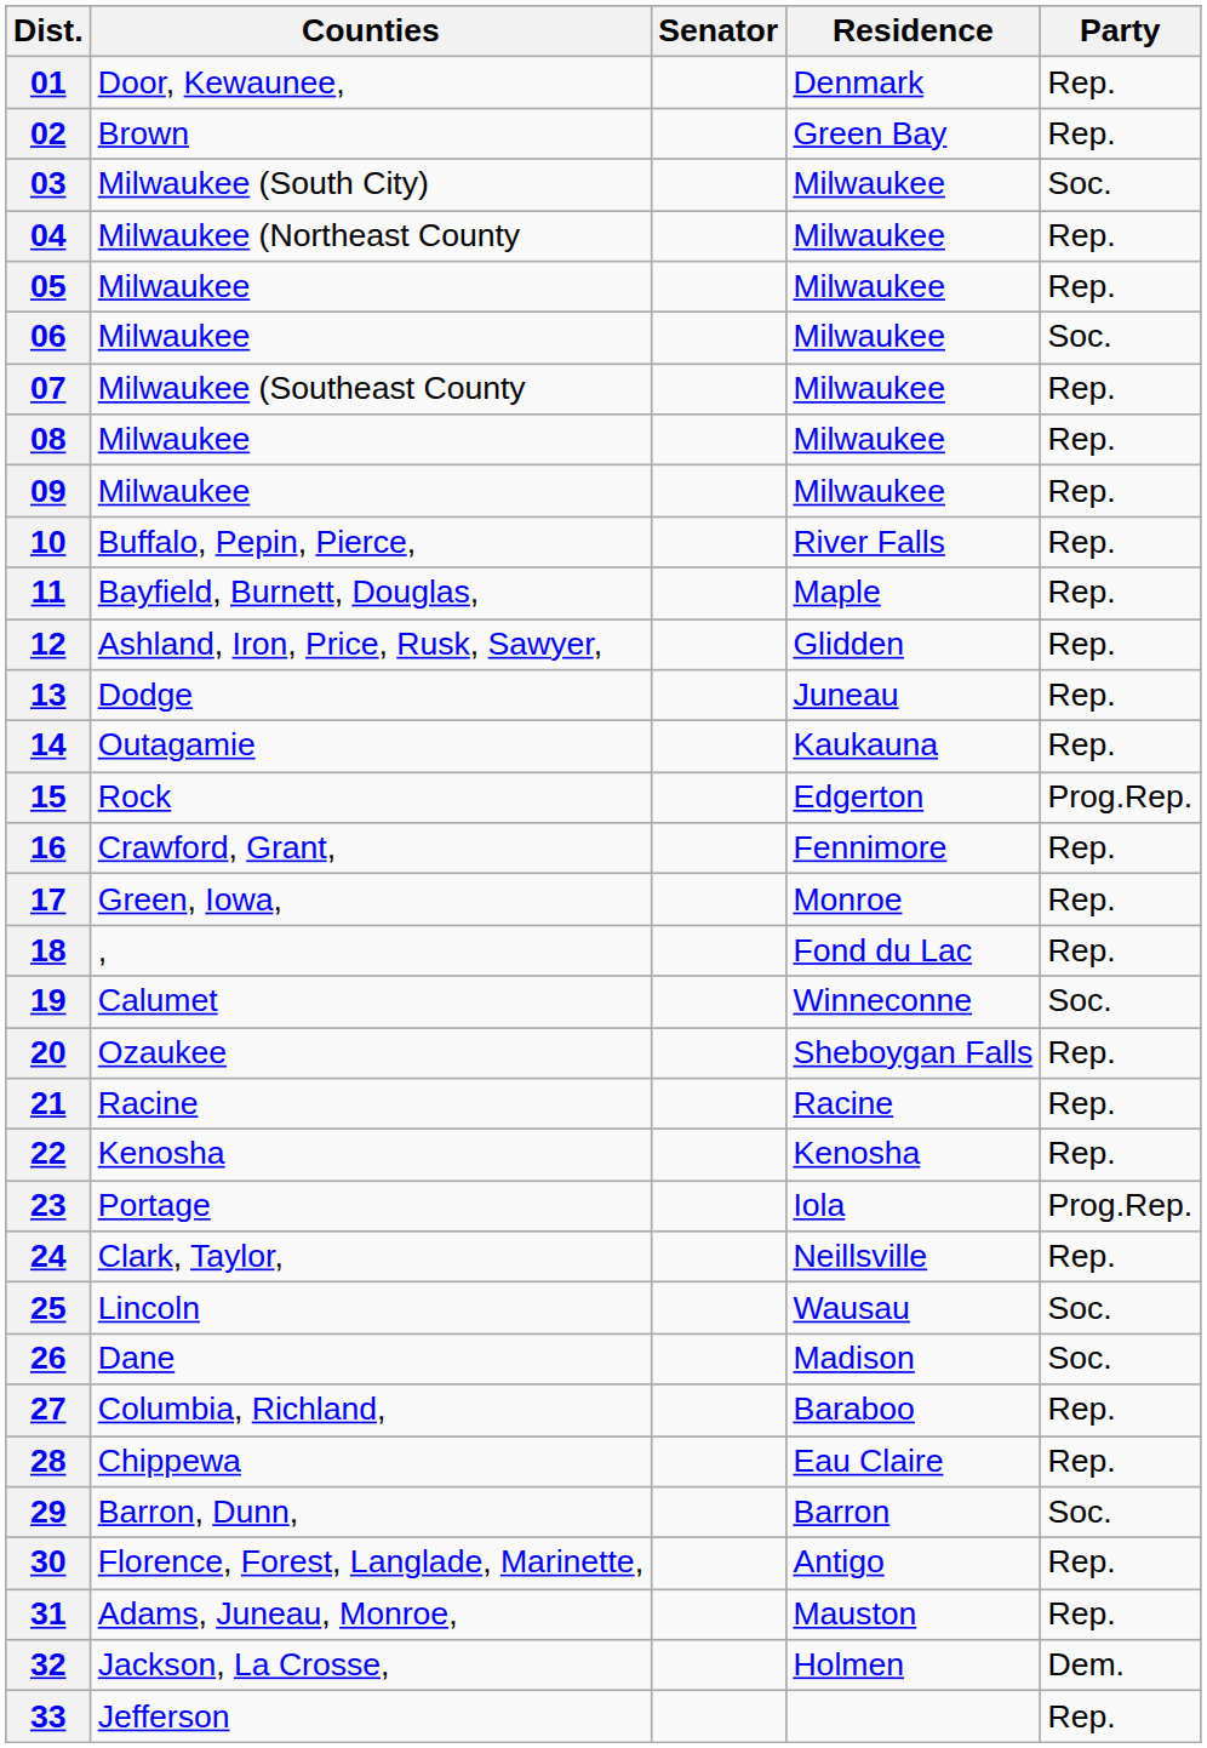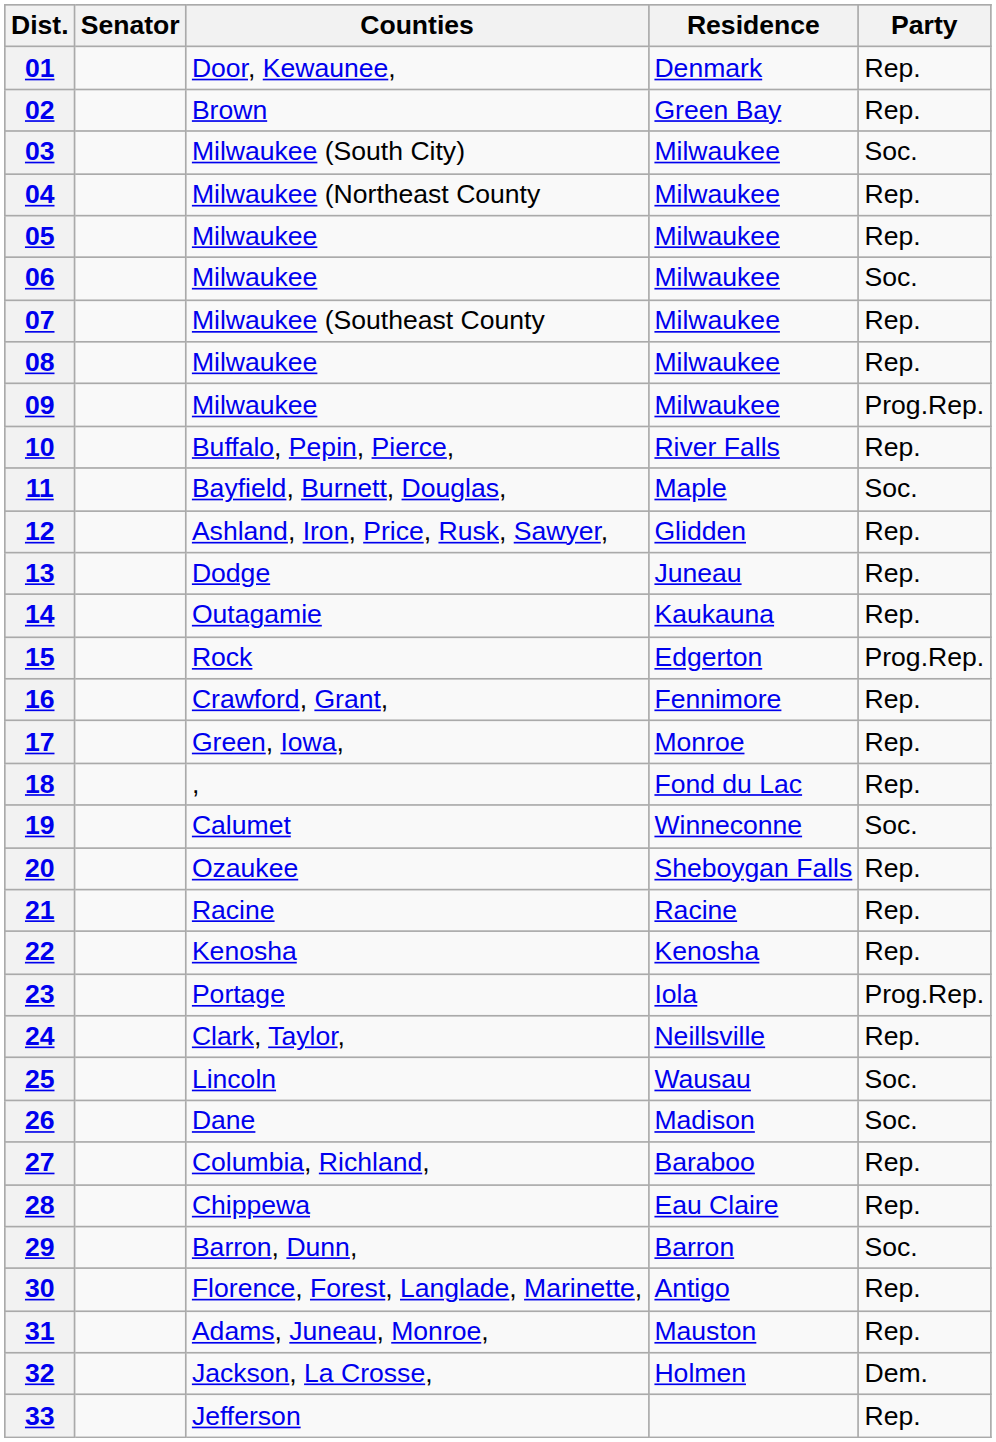 <table class="wikitable sortable">
 <tr>
 <th>Dist.</th>
+<th>Senator</th>
 <th>Counties</th>
-<th>Senator</th>
 <th>Residence</th>
 <th>Party</th>
 </tr>
 <tr>
 <th><a href='#'>01</a></th>
+<td></td>
 <td><a href='#'>Door</a>, <a href='#'>Kewaunee</a>, </td>
-<td></td>
 <td><a href='#'>Denmark</a></td>
 <td>Rep.</td>
 </tr>
 <tr>
 <th><a href='#'>02</a></th>
+<td></td>
 <td><a href='#'>Brown</a> </td>
-<td></td>
 <td><a href='#'>Green Bay</a></td>
 <td>Rep.</td>
 </tr>
 <tr>
 <th><a href='#'>03</a></th>
+<td></td>
 <td><a href='#'>Milwaukee</a> (South City)</td>
-<td></td>
 <td><a href='#'>Milwaukee</a></td>
 <td>Soc.</td>
 </tr>
 <tr>
 <th><a href='#'>04</a></th>
+<td></td>
 <td><a href='#'>Milwaukee</a> (Northeast County </td>
-<td></td>
 <td><a href='#'>Milwaukee</a></td>
 <td>Rep.</td>
 </tr>
 <tr>
 <th><a href='#'>05</a></th>
+<td></td>
 <td><a href='#'>Milwaukee</a> </td>
-<td></td>
 <td><a href='#'>Milwaukee</a></td>
 <td>Rep.</td>
 </tr>
 <tr>
 <th><a href='#'>06</a></th>
+<td></td>
 <td><a href='#'>Milwaukee</a> </td>
-<td></td>
 <td><a href='#'>Milwaukee</a></td>
 <td>Soc.</td>
 </tr>
 <tr>
 <th><a href='#'>07</a></th>
+<td></td>
 <td><a href='#'>Milwaukee</a> (Southeast County </td>
-<td></td>
 <td><a href='#'>Milwaukee</a></td>
 <td>Rep.</td>
 </tr>
 <tr>
 <th><a href='#'>08</a></th>
+<td></td>
 <td><a href='#'>Milwaukee</a> </td>
-<td></td>
 <td><a href='#'>Milwaukee</a></td>
 <td>Rep.</td>
 </tr>
 <tr>
 <th><a href='#'>09</a></th>
+<td></td>
 <td><a href='#'>Milwaukee</a> </td>
-<td></td>
 <td><a href='#'>Milwaukee</a></td>
-<td>Rep.</td>
+<td>Prog.Rep.</td>
 </tr>
 <tr>
 <th><a href='#'>10</a></th>
+<td></td>
 <td><a href='#'>Buffalo</a>, <a href='#'>Pepin</a>, <a href='#'>Pierce</a>, </td>
-<td></td>
 <td><a href='#'>River Falls</a></td>
 <td>Rep.</td>
 </tr>
 <tr>
 <th><a href='#'>11</a></th>
+<td></td>
 <td><a href='#'>Bayfield</a>, <a href='#'>Burnett</a>, <a href='#'>Douglas</a>, </td>
-<td></td>
 <td><a href='#'>Maple</a></td>
-<td>Rep.</td>
+<td>Soc.</td>
 </tr>
 <tr>
 <th><a href='#'>12</a></th>
+<td></td>
 <td><a href='#'>Ashland</a>, <a href='#'>Iron</a>, <a href='#'>Price</a>, <a href='#'>Rusk</a>, <a href='#'>Sawyer</a>, </td>
-<td></td>
 <td><a href='#'>Glidden</a></td>
 <td>Rep.</td>
 </tr>
 <tr>
 <th><a href='#'>13</a></th>
+<td></td>
 <td><a href='#'>Dodge</a> </td>
-<td></td>
 <td><a href='#'>Juneau</a></td>
 <td>Rep.</td>
 </tr>
 <tr>
 <th><a href='#'>14</a></th>
+<td></td>
 <td><a href='#'>Outagamie</a> </td>
-<td></td>
 <td><a href='#'>Kaukauna</a></td>
 <td>Rep.</td>
 </tr>
 <tr>
 <th><a href='#'>15</a></th>
+<td></td>
 <td><a href='#'>Rock</a></td>
-<td></td>
 <td><a href='#'>Edgerton</a></td>
 <td>Prog.Rep.</td>
 </tr>
 <tr>
 <th><a href='#'>16</a></th>
+<td></td>
 <td><a href='#'>Crawford</a>, <a href='#'>Grant</a>, </td>
-<td></td>
 <td><a href='#'>Fennimore</a></td>
 <td>Rep.</td>
 </tr>
 <tr>
 <th><a href='#'>17</a></th>
+<td></td>
 <td><a href='#'>Green</a>, <a href='#'>Iowa</a>, </td>
-<td></td>
 <td><a href='#'>Monroe</a></td>
 <td>Rep.</td>
 </tr>
 <tr>
 <th><a href='#'>18</a></th>
+<td></td>
 <td>,  </td>
-<td></td>
 <td><a href='#'>Fond du Lac</a></td>
 <td>Rep.</td>
 </tr>
 <tr>
 <th><a href='#'>19</a></th>
+<td></td>
 <td><a href='#'>Calumet</a> </td>
-<td></td>
 <td><a href='#'>Winneconne</a></td>
 <td>Soc.</td>
 </tr>
 <tr>
 <th><a href='#'>20</a></th>
+<td></td>
 <td><a href='#'>Ozaukee</a> </td>
-<td></td>
 <td><a href='#'>Sheboygan Falls</a></td>
 <td>Rep.</td>
 </tr>
 <tr>
 <th><a href='#'>21</a></th>
+<td></td>
 <td><a href='#'>Racine</a></td>
-<td></td>
 <td><a href='#'>Racine</a></td>
 <td>Rep.</td>
 </tr>
 <tr>
 <th><a href='#'>22</a></th>
+<td></td>
 <td><a href='#'>Kenosha</a> </td>
-<td></td>
 <td><a href='#'>Kenosha</a></td>
 <td>Rep.</td>
 </tr>
 <tr>
 <th><a href='#'>23</a></th>
+<td></td>
 <td><a href='#'>Portage</a> </td>
-<td></td>
 <td><a href='#'>Iola</a></td>
 <td>Prog.Rep.</td>
 </tr>
 <tr>
 <th><a href='#'>24</a></th>
+<td></td>
 <td><a href='#'>Clark</a>, <a href='#'>Taylor</a>, </td>
-<td></td>
 <td><a href='#'>Neillsville</a></td>
 <td>Rep.</td>
 </tr>
 <tr>
 <th><a href='#'>25</a></th>
+<td></td>
 <td><a href='#'>Lincoln</a> </td>
-<td></td>
 <td><a href='#'>Wausau</a></td>
 <td>Soc.</td>
 </tr>
 <tr>
 <th><a href='#'>26</a></th>
+<td></td>
 <td><a href='#'>Dane</a></td>
-<td></td>
 <td><a href='#'>Madison</a></td>
 <td>Soc.</td>
 </tr>
 <tr>
 <th><a href='#'>27</a></th>
+<td></td>
 <td><a href='#'>Columbia</a>, <a href='#'>Richland</a>, </td>
-<td></td>
 <td><a href='#'>Baraboo</a></td>
 <td>Rep.</td>
 </tr>
 <tr>
 <th><a href='#'>28</a></th>
+<td></td>
 <td><a href='#'>Chippewa</a> </td>
-<td></td>
 <td><a href='#'>Eau Claire</a></td>
 <td>Rep.</td>
 </tr>
 <tr>
 <th><a href='#'>29</a></th>
+<td></td>
 <td><a href='#'>Barron</a>, <a href='#'>Dunn</a>, </td>
-<td></td>
 <td><a href='#'>Barron</a></td>
 <td>Soc.</td>
 </tr>
 <tr>
 <th><a href='#'>30</a></th>
+<td></td>
 <td><a href='#'>Florence</a>, <a href='#'>Forest</a>, <a href='#'>Langlade</a>, <a href='#'>Marinette</a>, </td>
-<td></td>
 <td><a href='#'>Antigo</a></td>
 <td>Rep.</td>
 </tr>
 <tr>
 <th><a href='#'>31</a></th>
+<td></td>
 <td><a href='#'>Adams</a>, <a href='#'>Juneau</a>, <a href='#'>Monroe</a>, </td>
-<td></td>
 <td><a href='#'>Mauston</a></td>
 <td>Rep.</td>
 </tr>
 <tr>
 <th><a href='#'>32</a></th>
+<td></td>
 <td><a href='#'>Jackson</a>, <a href='#'>La Crosse</a>, </td>
-<td></td>
 <td><a href='#'>Holmen</a></td>
 <td>Dem.</td>
 </tr>
 <tr>
 <th><a href='#'>33</a></th>
+<td></td>
 <td><a href='#'>Jefferson</a> </td>
-<td></td>
 <td></td>
 <td>Rep.</td>
 </tr>
 </table>
